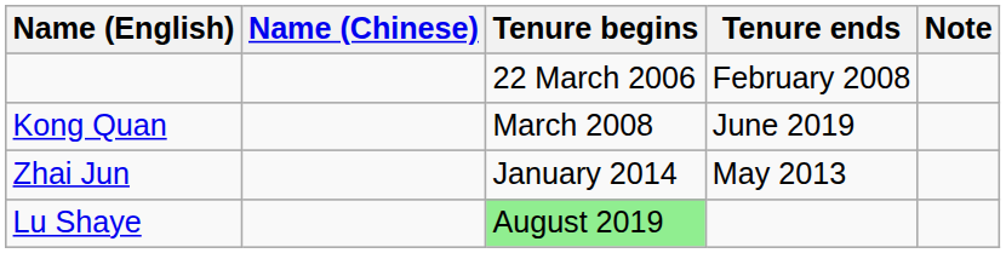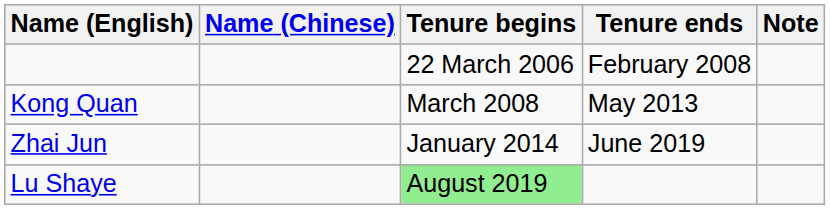 <table class="wikitable">
 <tr>
 <th>Name (English)</th>
 <th><a href='#'>Name (Chinese)</a></th>
 <th>Tenure begins</th>
 <th>Tenure ends</th>
 <th>Note</th>
 </tr>
 <tr>
 <td></td>
 <td></td>
 <td>22 March 2006</td>
 <td>February 2008</td>
 <td></td>
 </tr>
 <tr>
 <td><a href='#'>Kong Quan</a></td>
 <td></td>
 <td>March 2008</td>
-<td>June 2019</td>
+<td>May 2013</td>
 <td></td>
 </tr>
 <tr>
 <td><a href='#'>Zhai Jun</a></td>
 <td></td>
 <td>January 2014</td>
-<td>May 2013</td>
+<td>June 2019</td>
 <td></td>
 </tr>
 <tr>
 <td><a href='#'>Lu Shaye</a></td>
 <td></td>
 <td style="background: lightgreen;">August 2019</td>
 <td></td>
 <td></td>
 </tr>
 </table>
